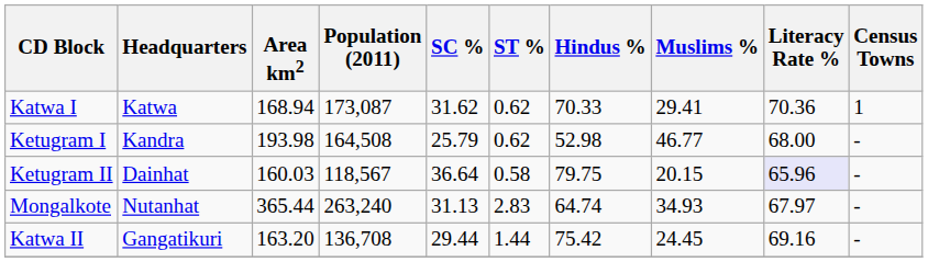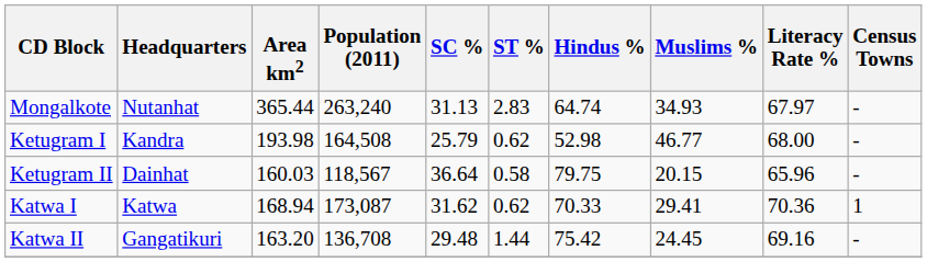 <table class="wikitable sortable">
 <tr>
 <th>CD Block</th>
 <th>Headquarters</th>
 <th><br>Area<br>km<sup>2</sup></th>
 <th>Population<br>(2011)</th>
 <th><a href='#'>SC</a> %</th>
 <th><a href='#'>ST</a> %</th>
 <th><a href='#'>Hindus</a> %</th>
 <th><a href='#'>Muslims</a> %</th>
 <th>Literacy<br> Rate %</th>
 <th>Census<br>Towns</th>
 </tr>
 <tr>
-<td><a href='#'>Katwa I</a></td>
-<td><a href='#'>Katwa</a></td>
-<td>168.94</td>
-<td>173,087</td>
-<td>31.62</td>
-<td>0.62</td>
-<td>70.33</td>
-<td>29.41</td>
-<td>70.36</td>
-<td>1</td>
+<td><a href='#'>Mongalkote</a></td>
+<td><a href='#'>Nutanhat</a></td>
+<td>365.44</td>
+<td>263,240</td>
+<td>31.13</td>
+<td>2.83</td>
+<td>64.74</td>
+<td>34.93</td>
+<td>67.97</td>
+<td>-</td>
 </tr>
 <tr>
 <td><a href='#'>Ketugram I</a></td>
 <td><a href='#'>Kandra</a></td>
 <td>193.98</td>
 <td>164,508</td>
 <td>25.79</td>
 <td>0.62</td>
 <td>52.98</td>
 <td>46.77</td>
 <td>68.00</td>
 <td>-</td>
 </tr>
 <tr>
 <td><a href='#'>Ketugram II</a></td>
 <td><a href='#'>Dainhat</a></td>
 <td>160.03</td>
 <td>118,567</td>
 <td>36.64</td>
 <td>0.58</td>
 <td>79.75</td>
 <td>20.15</td>
-<td style="background: lavender;">65.96</td>
+<td>65.96</td>
 <td>-</td>
 </tr>
 <tr>
-<td><a href='#'>Mongalkote</a></td>
-<td><a href='#'>Nutanhat</a></td>
-<td>365.44</td>
-<td>263,240</td>
-<td>31.13</td>
-<td>2.83</td>
-<td>64.74</td>
-<td>34.93</td>
-<td>67.97</td>
-<td>-</td>
+<td><a href='#'>Katwa I</a></td>
+<td><a href='#'>Katwa</a></td>
+<td>168.94</td>
+<td>173,087</td>
+<td>31.62</td>
+<td>0.62</td>
+<td>70.33</td>
+<td>29.41</td>
+<td>70.36</td>
+<td>1</td>
 </tr>
 <tr>
 <td><a href='#'>Katwa II</a></td>
 <td><a href='#'>Gangatikuri</a></td>
 <td>163.20</td>
 <td>136,708</td>
-<td>29.44</td>
+<td>29.48</td>
 <td>1.44</td>
 <td>75.42</td>
 <td>24.45</td>
 <td>69.16</td>
 <td>-</td>
 </tr>
 <tr>
 </tr>
 </table>
